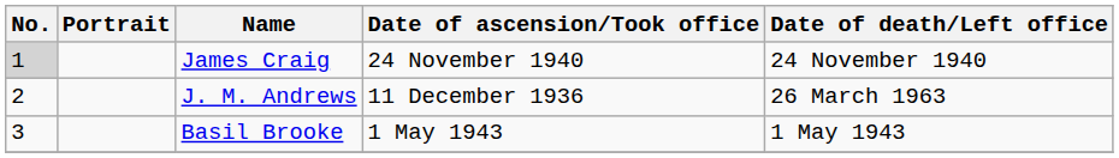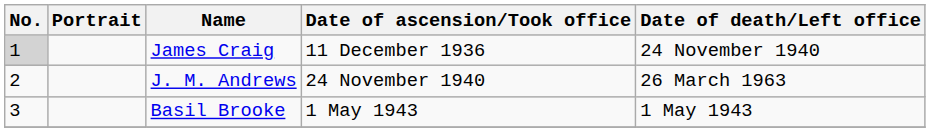 <table class="wikitable">
 <tr>
 <th>No.</th>
 <th>Portrait</th>
 <th>Name</th>
 <th>Date of ascension/Took office</th>
 <th>Date of death/Left office</th>
 </tr>
 <tr>
 <td style="background: lightgrey;">1</td>
 <td></td>
 <td><a href='#'>James Craig</a></td>
-<td>24 November 1940</td>
+<td>11 December 1936</td>
 <td>24 November 1940</td>
 </tr>
 <tr>
 <td>2</td>
 <td></td>
 <td><a href='#'>J. M. Andrews</a></td>
-<td>11 December 1936</td>
+<td>24 November 1940</td>
 <td>26 March 1963</td>
 </tr>
 <tr>
 <td>3</td>
 <td></td>
 <td><a href='#'>Basil Brooke</a></td>
 <td>1 May 1943</td>
 <td>1 May 1943</td>
 </tr>
 <tr>
 </tr>
 </table>
